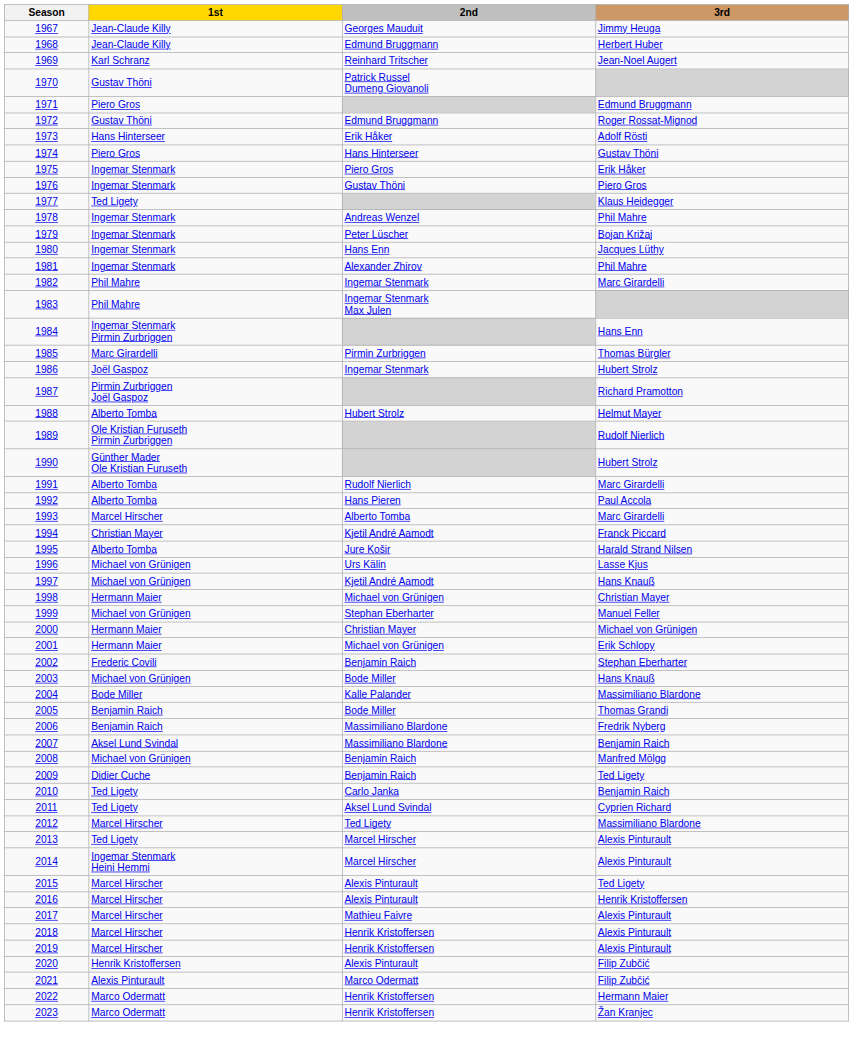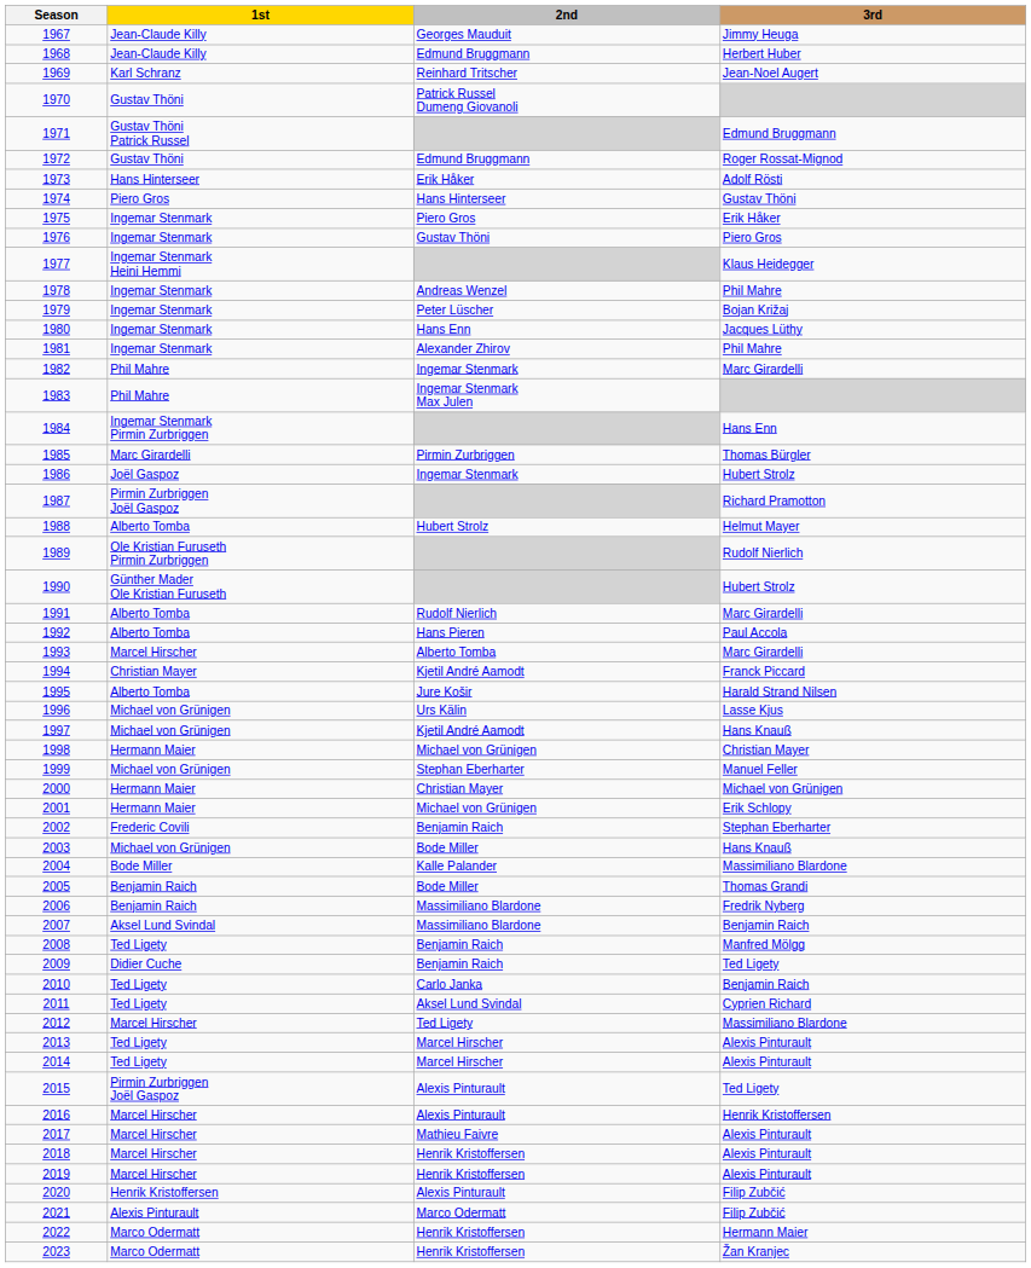 <table class="wikitable sortable" width=60% style="font-size:90%; text-align:left;">
 <tr>
 <th style=width:10%>Season</th>
 <th style="background:gold; width:30%">1st</th>
 <th style="background:silver; width:30%">2nd</th>
 <th style="background:#cc9966; width:30%">3rd</th>
 </tr>
 <tr>
 <td align=center><a href='#'>1967</a></td>
 <td> <a href='#'>Jean-Claude Killy</a></td>
 <td> <a href='#'>Georges Mauduit</a></td>
 <td> <a href='#'>Jimmy Heuga</a></td>
 </tr>
 <tr>
 <td align=center><a href='#'>1968</a></td>
 <td> <a href='#'>Jean-Claude Killy</a></td>
 <td> <a href='#'>Edmund Bruggmann</a></td>
 <td> <a href='#'>Herbert Huber</a></td>
 </tr>
 <tr>
 <td align=center><a href='#'>1969</a></td>
 <td> <a href='#'>Karl Schranz</a></td>
 <td> <a href='#'>Reinhard Tritscher</a></td>
 <td> <a href='#'>Jean-Noel Augert</a></td>
 </tr>
 <tr>
 <td align=center><a href='#'>1970</a></td>
 <td> <a href='#'>Gustav Thöni</a></td>
 <td> <a href='#'>Patrick Russel</a><br> <a href='#'>Dumeng Giovanoli</a></td>
 <td bgcolor=lightgrey></td>
 </tr>
 <tr>
 <td align=center><a href='#'>1971</a></td>
-<td> <a href='#'>Piero Gros</a></td>
+<td> <a href='#'>Gustav Thöni</a><br> <a href='#'>Patrick Russel</a></td>
 <td bgcolor=lightgrey></td>
 <td> <a href='#'>Edmund Bruggmann</a></td>
 </tr>
 <tr>
 <td align=center><a href='#'>1972</a></td>
 <td> <a href='#'>Gustav Thöni</a></td>
 <td> <a href='#'>Edmund Bruggmann</a></td>
 <td> <a href='#'>Roger Rossat-Mignod</a></td>
 </tr>
 <tr>
 <td align=center><a href='#'>1973</a></td>
 <td> <a href='#'>Hans Hinterseer</a></td>
 <td> <a href='#'>Erik Håker</a></td>
 <td> <a href='#'>Adolf Rösti</a></td>
 </tr>
 <tr>
 <td align=center><a href='#'>1974</a></td>
 <td> <a href='#'>Piero Gros</a></td>
 <td> <a href='#'>Hans Hinterseer</a></td>
 <td> <a href='#'>Gustav Thöni</a></td>
 </tr>
 <tr>
 <td align=center><a href='#'>1975</a></td>
 <td> <a href='#'>Ingemar Stenmark</a></td>
 <td> <a href='#'>Piero Gros</a></td>
 <td> <a href='#'>Erik Håker</a></td>
 </tr>
 <tr>
 <td align=center><a href='#'>1976</a></td>
 <td> <a href='#'>Ingemar Stenmark</a></td>
 <td> <a href='#'>Gustav Thöni</a></td>
 <td> <a href='#'>Piero Gros</a></td>
 </tr>
 <tr>
 <td align=center><a href='#'>1977</a></td>
-<td> <a href='#'>Ted Ligety</a></td>
+<td> <a href='#'>Ingemar Stenmark</a><br> <a href='#'>Heini Hemmi</a></td>
 <td bgcolor=lightgrey></td>
 <td> <a href='#'>Klaus Heidegger</a></td>
 </tr>
 <tr>
 <td align=center><a href='#'>1978</a></td>
 <td> <a href='#'>Ingemar Stenmark</a></td>
 <td> <a href='#'>Andreas Wenzel</a></td>
 <td> <a href='#'>Phil Mahre</a></td>
 </tr>
 <tr>
 <td align=center><a href='#'>1979</a></td>
 <td> <a href='#'>Ingemar Stenmark</a></td>
 <td> <a href='#'>Peter Lüscher</a></td>
 <td> <a href='#'>Bojan Križaj</a></td>
 </tr>
 <tr>
 <td align=center><a href='#'>1980</a></td>
 <td> <a href='#'>Ingemar Stenmark</a></td>
 <td> <a href='#'>Hans Enn</a></td>
 <td> <a href='#'>Jacques Lüthy</a></td>
 </tr>
 <tr>
 <td align=center><a href='#'>1981</a></td>
 <td> <a href='#'>Ingemar Stenmark</a></td>
 <td> <a href='#'>Alexander Zhirov</a></td>
 <td> <a href='#'>Phil Mahre</a></td>
 </tr>
 <tr>
 <td align=center><a href='#'>1982</a></td>
 <td> <a href='#'>Phil Mahre</a></td>
 <td> <a href='#'>Ingemar Stenmark</a></td>
 <td> <a href='#'>Marc Girardelli</a></td>
 </tr>
 <tr>
 <td align=center><a href='#'>1983</a></td>
 <td> <a href='#'>Phil Mahre</a></td>
 <td> <a href='#'>Ingemar Stenmark</a><br> <a href='#'>Max Julen</a></td>
 <td bgcolor=lightgrey></td>
 </tr>
 <tr>
 <td align=center><a href='#'>1984</a></td>
 <td> <a href='#'>Ingemar Stenmark</a><br> <a href='#'>Pirmin Zurbriggen</a></td>
 <td bgcolor=lightgrey></td>
 <td> <a href='#'>Hans Enn</a></td>
 </tr>
 <tr>
 <td align=center><a href='#'>1985</a></td>
 <td> <a href='#'>Marc Girardelli</a></td>
 <td> <a href='#'>Pirmin Zurbriggen</a></td>
 <td> <a href='#'>Thomas Bürgler</a></td>
 </tr>
 <tr>
 <td align=center><a href='#'>1986</a></td>
 <td> <a href='#'>Joël Gaspoz</a></td>
 <td> <a href='#'>Ingemar Stenmark</a></td>
 <td> <a href='#'>Hubert Strolz</a></td>
 </tr>
 <tr>
 <td align=center><a href='#'>1987</a></td>
 <td> <a href='#'>Pirmin Zurbriggen</a><br> <a href='#'>Joël Gaspoz</a></td>
 <td bgcolor=lightgrey></td>
 <td> <a href='#'>Richard Pramotton</a></td>
 </tr>
 <tr>
 <td align=center><a href='#'>1988</a></td>
 <td> <a href='#'>Alberto Tomba</a></td>
 <td> <a href='#'>Hubert Strolz</a></td>
 <td> <a href='#'>Helmut Mayer</a></td>
 </tr>
 <tr>
 <td align=center><a href='#'>1989</a></td>
 <td> <a href='#'>Ole Kristian Furuseth</a><br> <a href='#'>Pirmin Zurbriggen</a></td>
 <td bgcolor=lightgrey></td>
 <td> <a href='#'>Rudolf Nierlich</a></td>
 </tr>
 <tr>
 <td align=center><a href='#'>1990</a></td>
 <td> <a href='#'>Günther Mader</a><br> <a href='#'>Ole Kristian Furuseth</a></td>
 <td bgcolor=lightgrey></td>
 <td> <a href='#'>Hubert Strolz</a></td>
 </tr>
 <tr>
 <td align=center><a href='#'>1991</a></td>
 <td> <a href='#'>Alberto Tomba</a></td>
 <td> <a href='#'>Rudolf Nierlich</a></td>
 <td> <a href='#'>Marc Girardelli</a></td>
 </tr>
 <tr>
 <td align=center><a href='#'>1992</a></td>
 <td> <a href='#'>Alberto Tomba</a></td>
 <td> <a href='#'>Hans Pieren</a></td>
 <td> <a href='#'>Paul Accola</a></td>
 </tr>
 <tr>
 <td align=center><a href='#'>1993</a></td>
 <td> <a href='#'>Marcel Hirscher</a></td>
 <td> <a href='#'>Alberto Tomba</a></td>
 <td> <a href='#'>Marc Girardelli</a></td>
 </tr>
 <tr>
 <td align=center><a href='#'>1994</a></td>
 <td> <a href='#'>Christian Mayer</a></td>
 <td> <a href='#'>Kjetil André Aamodt</a></td>
 <td> <a href='#'>Franck Piccard</a></td>
 </tr>
 <tr>
 <td align=center><a href='#'>1995</a></td>
 <td> <a href='#'>Alberto Tomba</a></td>
 <td> <a href='#'>Jure Košir</a></td>
 <td> <a href='#'>Harald Strand Nilsen</a></td>
 </tr>
 <tr>
 <td align=center><a href='#'>1996</a></td>
 <td> <a href='#'>Michael von Grünigen</a></td>
 <td> <a href='#'>Urs Kälin</a></td>
 <td> <a href='#'>Lasse Kjus</a></td>
 </tr>
 <tr>
 <td align=center><a href='#'>1997</a></td>
 <td> <a href='#'>Michael von Grünigen</a></td>
 <td> <a href='#'>Kjetil André Aamodt</a></td>
 <td> <a href='#'>Hans Knauß</a></td>
 </tr>
 <tr>
 <td align=center><a href='#'>1998</a></td>
 <td> <a href='#'>Hermann Maier</a></td>
 <td> <a href='#'>Michael von Grünigen</a></td>
 <td> <a href='#'>Christian Mayer</a></td>
 </tr>
 <tr>
 <td align=center><a href='#'>1999</a></td>
 <td> <a href='#'>Michael von Grünigen</a></td>
 <td> <a href='#'>Stephan Eberharter</a></td>
 <td> <a href='#'>Manuel Feller</a></td>
 </tr>
 <tr>
 <td align=center><a href='#'>2000</a></td>
 <td> <a href='#'>Hermann Maier</a></td>
 <td> <a href='#'>Christian Mayer</a></td>
 <td> <a href='#'>Michael von Grünigen</a></td>
 </tr>
 <tr>
 <td align=center><a href='#'>2001</a></td>
 <td> <a href='#'>Hermann Maier</a></td>
 <td> <a href='#'>Michael von Grünigen</a></td>
 <td> <a href='#'>Erik Schlopy</a></td>
 </tr>
 <tr>
 <td align=center><a href='#'>2002</a></td>
 <td> <a href='#'>Frederic Covili</a></td>
 <td> <a href='#'>Benjamin Raich</a></td>
 <td> <a href='#'>Stephan Eberharter</a></td>
 </tr>
 <tr>
 <td align=center><a href='#'>2003</a></td>
 <td> <a href='#'>Michael von Grünigen</a></td>
 <td> <a href='#'>Bode Miller</a></td>
 <td> <a href='#'>Hans Knauß</a></td>
 </tr>
 <tr>
 <td align=center><a href='#'>2004</a></td>
 <td> <a href='#'>Bode Miller</a></td>
 <td> <a href='#'>Kalle Palander</a></td>
 <td> <a href='#'>Massimiliano Blardone</a></td>
 </tr>
 <tr>
 <td align=center><a href='#'>2005</a></td>
 <td> <a href='#'>Benjamin Raich</a></td>
 <td> <a href='#'>Bode Miller</a></td>
 <td> <a href='#'>Thomas Grandi</a></td>
 </tr>
 <tr>
 <td align=center><a href='#'>2006</a></td>
 <td> <a href='#'>Benjamin Raich</a></td>
 <td> <a href='#'>Massimiliano Blardone</a></td>
 <td> <a href='#'>Fredrik Nyberg</a></td>
 </tr>
 <tr>
 <td align=center><a href='#'>2007</a></td>
 <td> <a href='#'>Aksel Lund Svindal</a></td>
 <td> <a href='#'>Massimiliano Blardone</a></td>
 <td> <a href='#'>Benjamin Raich</a></td>
 </tr>
 <tr>
 <td align=center><a href='#'>2008</a></td>
-<td> <a href='#'>Michael von Grünigen</a></td>
+<td> <a href='#'>Ted Ligety</a></td>
 <td> <a href='#'>Benjamin Raich</a></td>
 <td> <a href='#'>Manfred Mölgg</a></td>
 </tr>
 <tr>
 <td align=center><a href='#'>2009</a></td>
 <td> <a href='#'>Didier Cuche</a></td>
 <td> <a href='#'>Benjamin Raich</a></td>
 <td> <a href='#'>Ted Ligety</a></td>
 </tr>
 <tr>
 <td align=center><a href='#'>2010</a></td>
 <td> <a href='#'>Ted Ligety</a></td>
 <td> <a href='#'>Carlo Janka</a></td>
 <td> <a href='#'>Benjamin Raich</a></td>
 </tr>
 <tr>
 <td align=center><a href='#'>2011</a></td>
 <td> <a href='#'>Ted Ligety</a></td>
 <td> <a href='#'>Aksel Lund Svindal</a></td>
 <td> <a href='#'>Cyprien Richard</a></td>
 </tr>
 <tr>
 <td align=center><a href='#'>2012</a></td>
 <td> <a href='#'>Marcel Hirscher</a></td>
 <td> <a href='#'>Ted Ligety</a></td>
 <td> <a href='#'>Massimiliano Blardone</a></td>
 </tr>
 <tr>
 <td align=center><a href='#'>2013</a></td>
 <td> <a href='#'>Ted Ligety</a></td>
 <td> <a href='#'>Marcel Hirscher</a></td>
 <td> <a href='#'>Alexis Pinturault</a></td>
 </tr>
 <tr>
 <td align=center><a href='#'>2014</a></td>
-<td> <a href='#'>Ingemar Stenmark</a><br> <a href='#'>Heini Hemmi</a></td>
+<td> <a href='#'>Ted Ligety</a></td>
 <td> <a href='#'>Marcel Hirscher</a></td>
 <td> <a href='#'>Alexis Pinturault</a></td>
 </tr>
 <tr>
 <td align=center><a href='#'>2015</a></td>
-<td> <a href='#'>Marcel Hirscher</a></td>
+<td> <a href='#'>Pirmin Zurbriggen</a><br> <a href='#'>Joël Gaspoz</a></td>
 <td> <a href='#'>Alexis Pinturault</a></td>
 <td> <a href='#'>Ted Ligety</a></td>
 </tr>
 <tr>
 <td align=center><a href='#'>2016</a></td>
 <td> <a href='#'>Marcel Hirscher</a></td>
 <td> <a href='#'>Alexis Pinturault</a></td>
 <td> <a href='#'>Henrik Kristoffersen</a></td>
 </tr>
 <tr>
 <td align=center><a href='#'>2017</a></td>
 <td> <a href='#'>Marcel Hirscher</a></td>
 <td> <a href='#'>Mathieu Faivre</a></td>
 <td> <a href='#'>Alexis Pinturault</a></td>
 </tr>
 <tr>
 <td align=center><a href='#'>2018</a></td>
 <td> <a href='#'>Marcel Hirscher</a></td>
 <td> <a href='#'>Henrik Kristoffersen</a></td>
 <td> <a href='#'>Alexis Pinturault</a></td>
 </tr>
 <tr>
 <td align=center><a href='#'>2019</a></td>
 <td> <a href='#'>Marcel Hirscher</a></td>
 <td> <a href='#'>Henrik Kristoffersen</a></td>
 <td> <a href='#'>Alexis Pinturault</a></td>
 </tr>
 <tr>
 <td align=center><a href='#'>2020</a></td>
 <td> <a href='#'>Henrik Kristoffersen</a></td>
 <td> <a href='#'>Alexis Pinturault</a></td>
 <td> <a href='#'>Filip Zubčić</a></td>
 </tr>
 <tr>
 <td align=center><a href='#'>2021</a></td>
 <td> <a href='#'>Alexis Pinturault</a></td>
 <td> <a href='#'>Marco Odermatt</a></td>
 <td> <a href='#'>Filip Zubčić</a></td>
 </tr>
 <tr>
 <td align=center><a href='#'>2022</a></td>
 <td> <a href='#'>Marco Odermatt</a></td>
 <td> <a href='#'>Henrik Kristoffersen</a></td>
 <td> <a href='#'>Hermann Maier</a></td>
 </tr>
 <tr>
 <td align=center><a href='#'>2023</a></td>
 <td> <a href='#'>Marco Odermatt</a></td>
 <td> <a href='#'>Henrik Kristoffersen</a></td>
 <td> <a href='#'>Žan Kranjec</a></td>
 </tr>
 </table>
